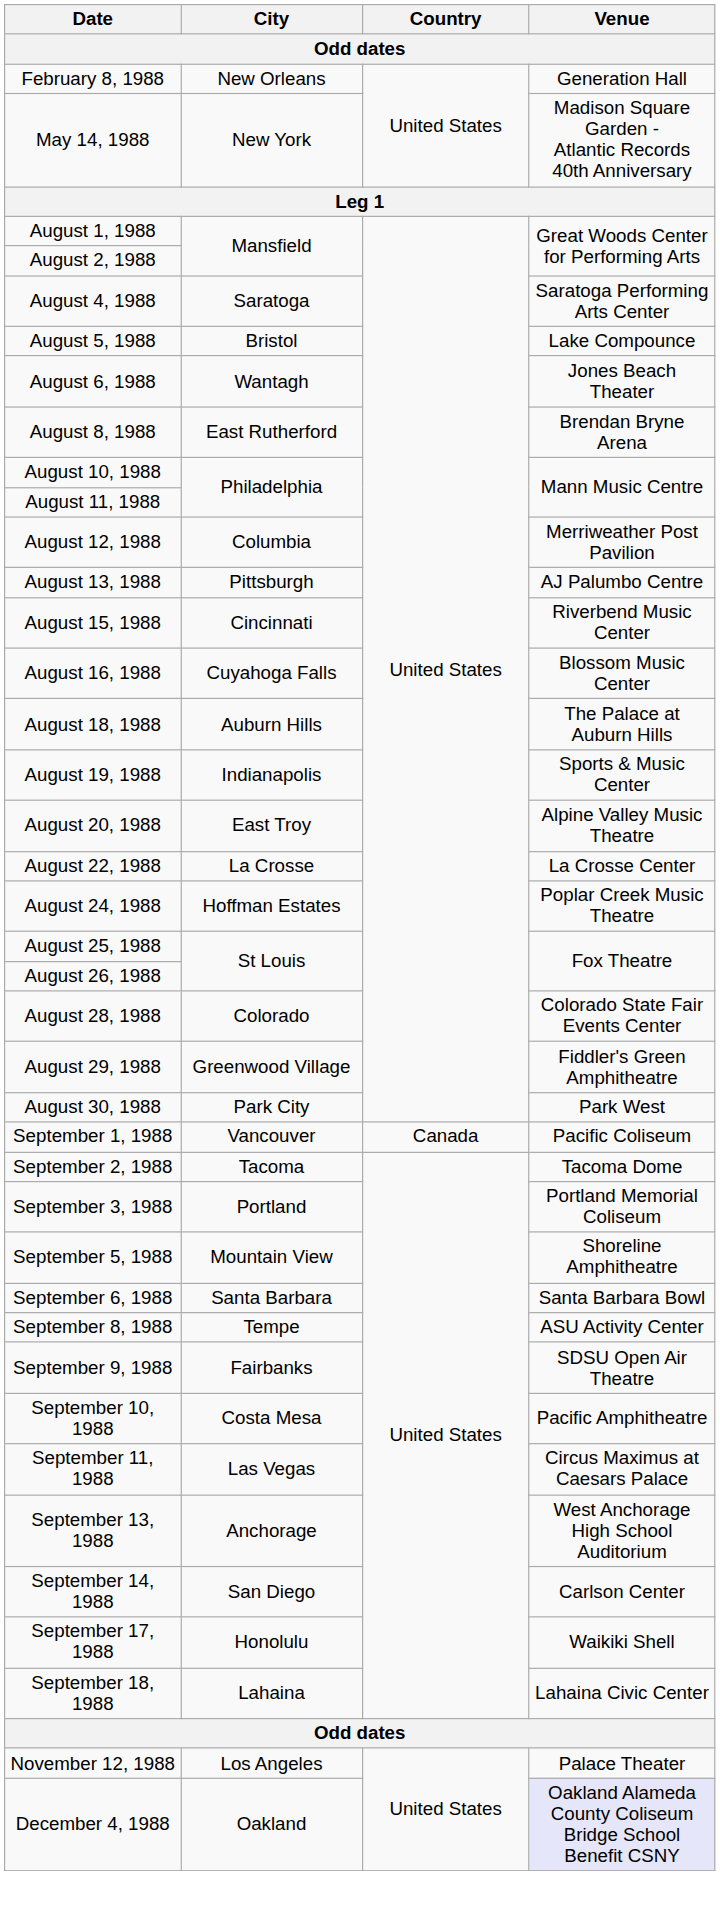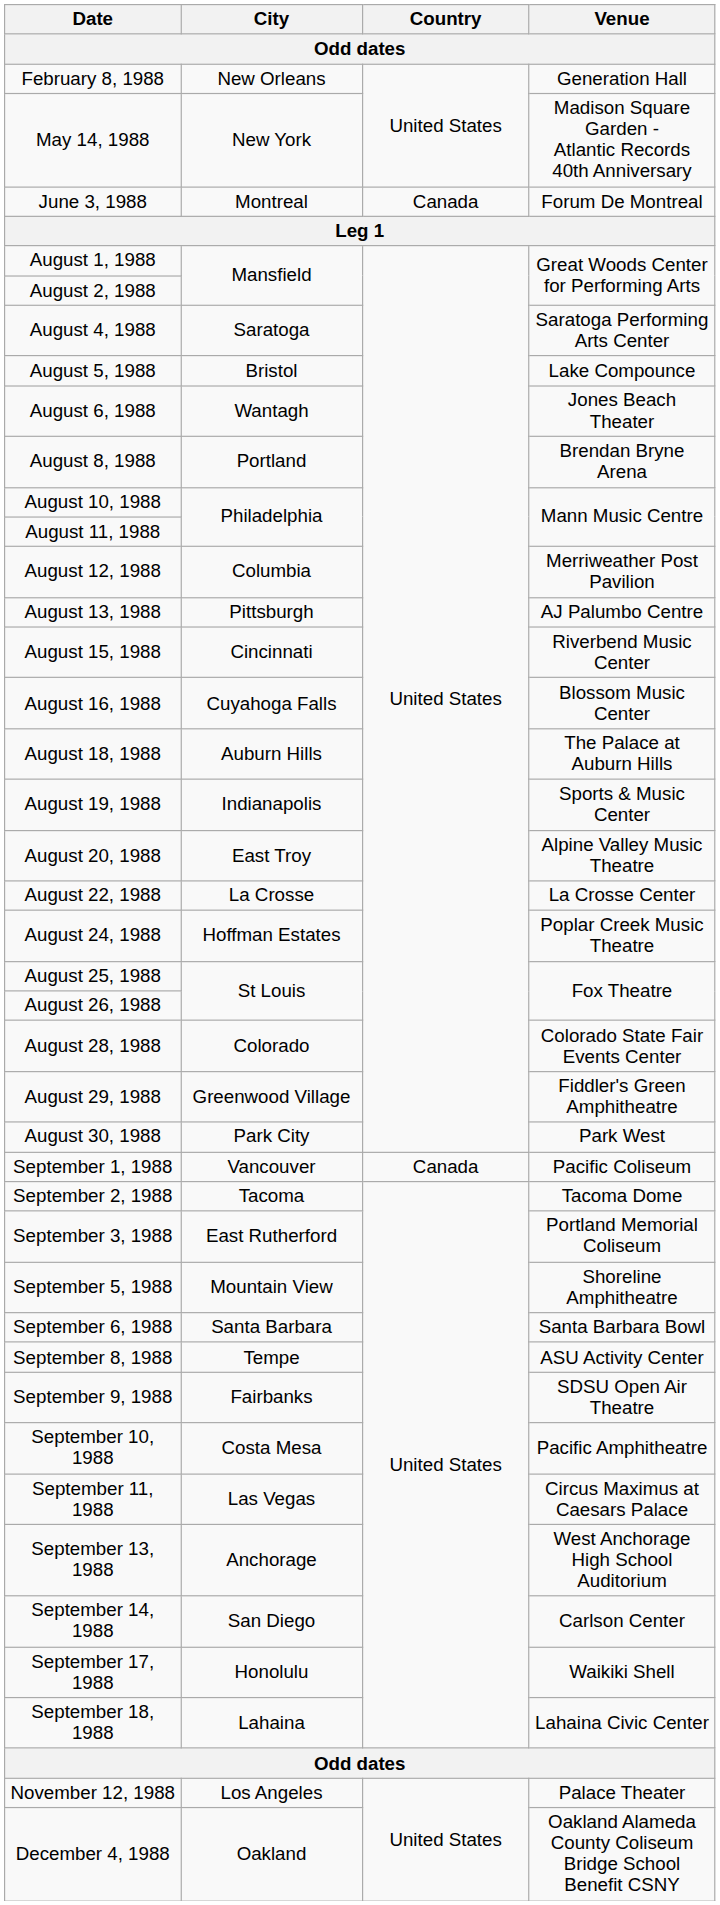 <table class="wikitable"style="text-align:center;">
 <tr>
 <th width="200">Date</th>
 <th width="200">City</th>
 <th width="200">Country</th>
 <th width="200">Venue</th>
 </tr>
 <tr>
 <th colspan="4">Odd dates</th>
 </tr>
 <tr>
 <td>February 8, 1988</td>
 <td>New Orleans</td>
 <td rowspan="2">United States</td>
 <td>Generation Hall</td>
 </tr>
 <tr>
 <td>May 14, 1988</td>
 <td>New York</td>
 <td>Madison Square Garden -<br>Atlantic Records 40th Anniversary</td>
+</tr>
+<tr>
+<td>June 3, 1988</td>
+<td>Montreal</td>
+<td>Canada</td>
+<td>Forum De Montreal</td>
 </tr>
 <tr>
 <th colspan="4">Leg 1</th>
 </tr>
 <tr>
 <td>August 1, 1988</td>
 <td rowspan="2">Mansfield</td>
 <td rowspan="22">United States</td>
 <td rowspan="2">Great Woods Center for Performing Arts</td>
 </tr>
 <tr>
 <td>August 2, 1988</td>
 </tr>
 <tr>
 <td>August 4, 1988</td>
 <td>Saratoga</td>
 <td>Saratoga Performing Arts Center</td>
 </tr>
 <tr>
 <td>August 5, 1988</td>
 <td>Bristol</td>
 <td>Lake Compounce</td>
 </tr>
 <tr>
 <td>August 6, 1988</td>
 <td>Wantagh</td>
 <td>Jones Beach Theater</td>
 </tr>
 <tr>
 <td>August 8, 1988</td>
-<td>East Rutherford</td>
+<td>Portland</td>
 <td>Brendan Bryne Arena</td>
 </tr>
 <tr>
 <td>August 10, 1988</td>
 <td rowspan="2">Philadelphia</td>
 <td rowspan="2">Mann Music Centre</td>
 </tr>
 <tr>
 <td>August 11, 1988</td>
 </tr>
 <tr>
 <td>August 12, 1988</td>
 <td>Columbia</td>
 <td>Merriweather Post Pavilion</td>
 </tr>
 <tr>
 <td>August 13, 1988</td>
 <td>Pittsburgh</td>
 <td>AJ Palumbo Centre</td>
 </tr>
 <tr>
 <td>August 15, 1988</td>
 <td>Cincinnati</td>
 <td>Riverbend Music Center</td>
 </tr>
 <tr>
 <td>August 16, 1988</td>
 <td>Cuyahoga Falls</td>
 <td>Blossom Music Center</td>
 </tr>
 <tr>
 <td>August 18, 1988</td>
 <td>Auburn Hills</td>
 <td>The Palace at Auburn Hills</td>
 </tr>
 <tr>
 <td>August 19, 1988</td>
 <td>Indianapolis</td>
 <td>Sports & Music Center</td>
 </tr>
 <tr>
 <td>August 20, 1988</td>
 <td>East Troy</td>
 <td>Alpine Valley Music Theatre</td>
 </tr>
 <tr>
 <td>August 22, 1988</td>
 <td>La Crosse</td>
 <td>La Crosse Center</td>
 </tr>
 <tr>
 <td>August 24, 1988</td>
 <td>Hoffman Estates</td>
 <td>Poplar Creek Music Theatre</td>
 </tr>
 <tr>
 <td>August 25, 1988</td>
 <td rowspan="2">St Louis</td>
 <td rowspan="2">Fox Theatre</td>
 </tr>
 <tr>
 <td>August 26, 1988</td>
 </tr>
 <tr>
 <td>August 28, 1988</td>
 <td>Colorado</td>
 <td>Colorado State Fair Events Center</td>
 </tr>
 <tr>
 <td>August 29, 1988</td>
 <td>Greenwood Village</td>
 <td>Fiddler's Green Amphitheatre</td>
 </tr>
 <tr>
 <td>August 30, 1988</td>
 <td>Park City</td>
 <td>Park West</td>
 </tr>
 <tr>
 <td>September 1, 1988</td>
 <td>Vancouver</td>
 <td>Canada</td>
 <td>Pacific Coliseum</td>
 </tr>
 <tr>
 <td>September 2, 1988</td>
 <td>Tacoma</td>
 <td rowspan="12">United States</td>
 <td>Tacoma Dome</td>
 </tr>
 <tr>
 <td>September 3, 1988</td>
-<td>Portland</td>
+<td>East Rutherford</td>
 <td>Portland Memorial Coliseum</td>
 </tr>
 <tr>
 <td>September 5, 1988</td>
 <td>Mountain View</td>
 <td>Shoreline Amphitheatre</td>
 </tr>
 <tr>
 <td>September 6, 1988</td>
 <td>Santa Barbara</td>
 <td>Santa Barbara Bowl</td>
 </tr>
 <tr>
 <td>September 8, 1988</td>
 <td>Tempe</td>
 <td>ASU Activity Center</td>
 </tr>
 <tr>
 <td>September 9, 1988</td>
 <td>Fairbanks</td>
 <td>SDSU Open Air Theatre</td>
 </tr>
 <tr>
 <td>September 10, 1988</td>
 <td>Costa Mesa</td>
 <td>Pacific Amphitheatre</td>
 </tr>
 <tr>
 <td>September 11, 1988</td>
 <td>Las Vegas</td>
 <td>Circus Maximus at Caesars Palace</td>
 </tr>
 <tr>
 <td>September 13, 1988</td>
 <td>Anchorage</td>
 <td>West Anchorage High School Auditorium</td>
 </tr>
 <tr>
 <td>September 14, 1988</td>
 <td>San Diego</td>
 <td>Carlson Center</td>
 </tr>
 <tr>
 <td>September 17, 1988</td>
 <td>Honolulu</td>
 <td>Waikiki Shell</td>
 </tr>
 <tr>
 <td>September 18, 1988</td>
 <td>Lahaina</td>
 <td>Lahaina Civic Center</td>
 </tr>
 <tr>
 <th colspan="4">Odd dates</th>
 </tr>
 <tr>
 <td>November 12, 1988</td>
 <td>Los Angeles</td>
 <td rowspan="2">United States</td>
 <td>Palace Theater</td>
 </tr>
 <tr>
 <td>December 4, 1988</td>
 <td>Oakland</td>
-<td style="background: lavender;">Oakland Alameda County Coliseum<br>Bridge School Benefit CSNY</td>
+<td>Oakland Alameda County Coliseum<br>Bridge School Benefit CSNY</td>
 </tr>
 </table>
